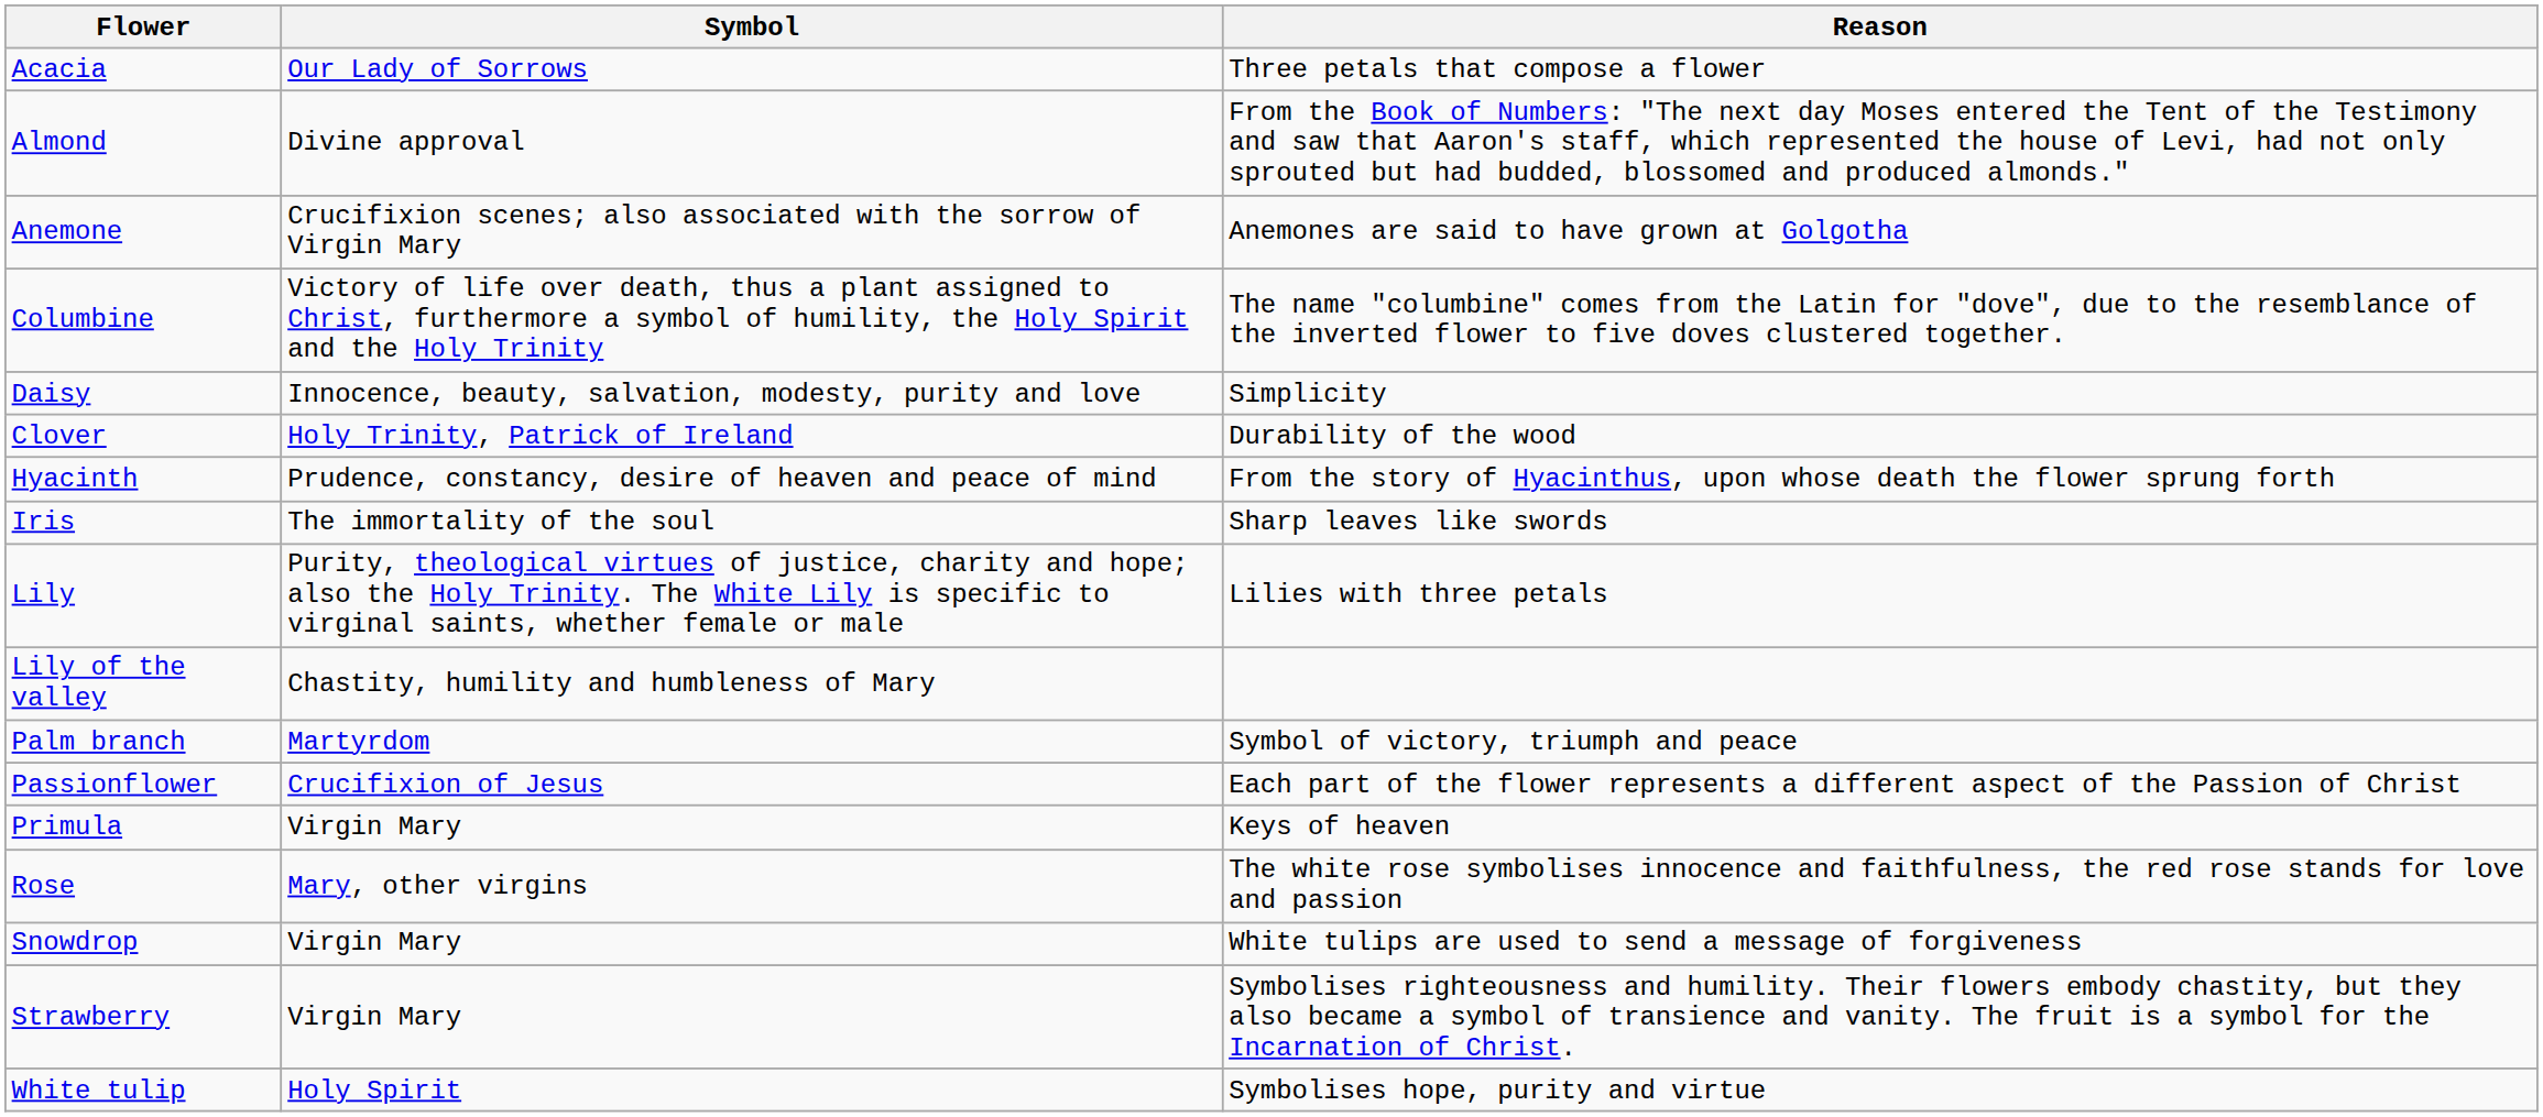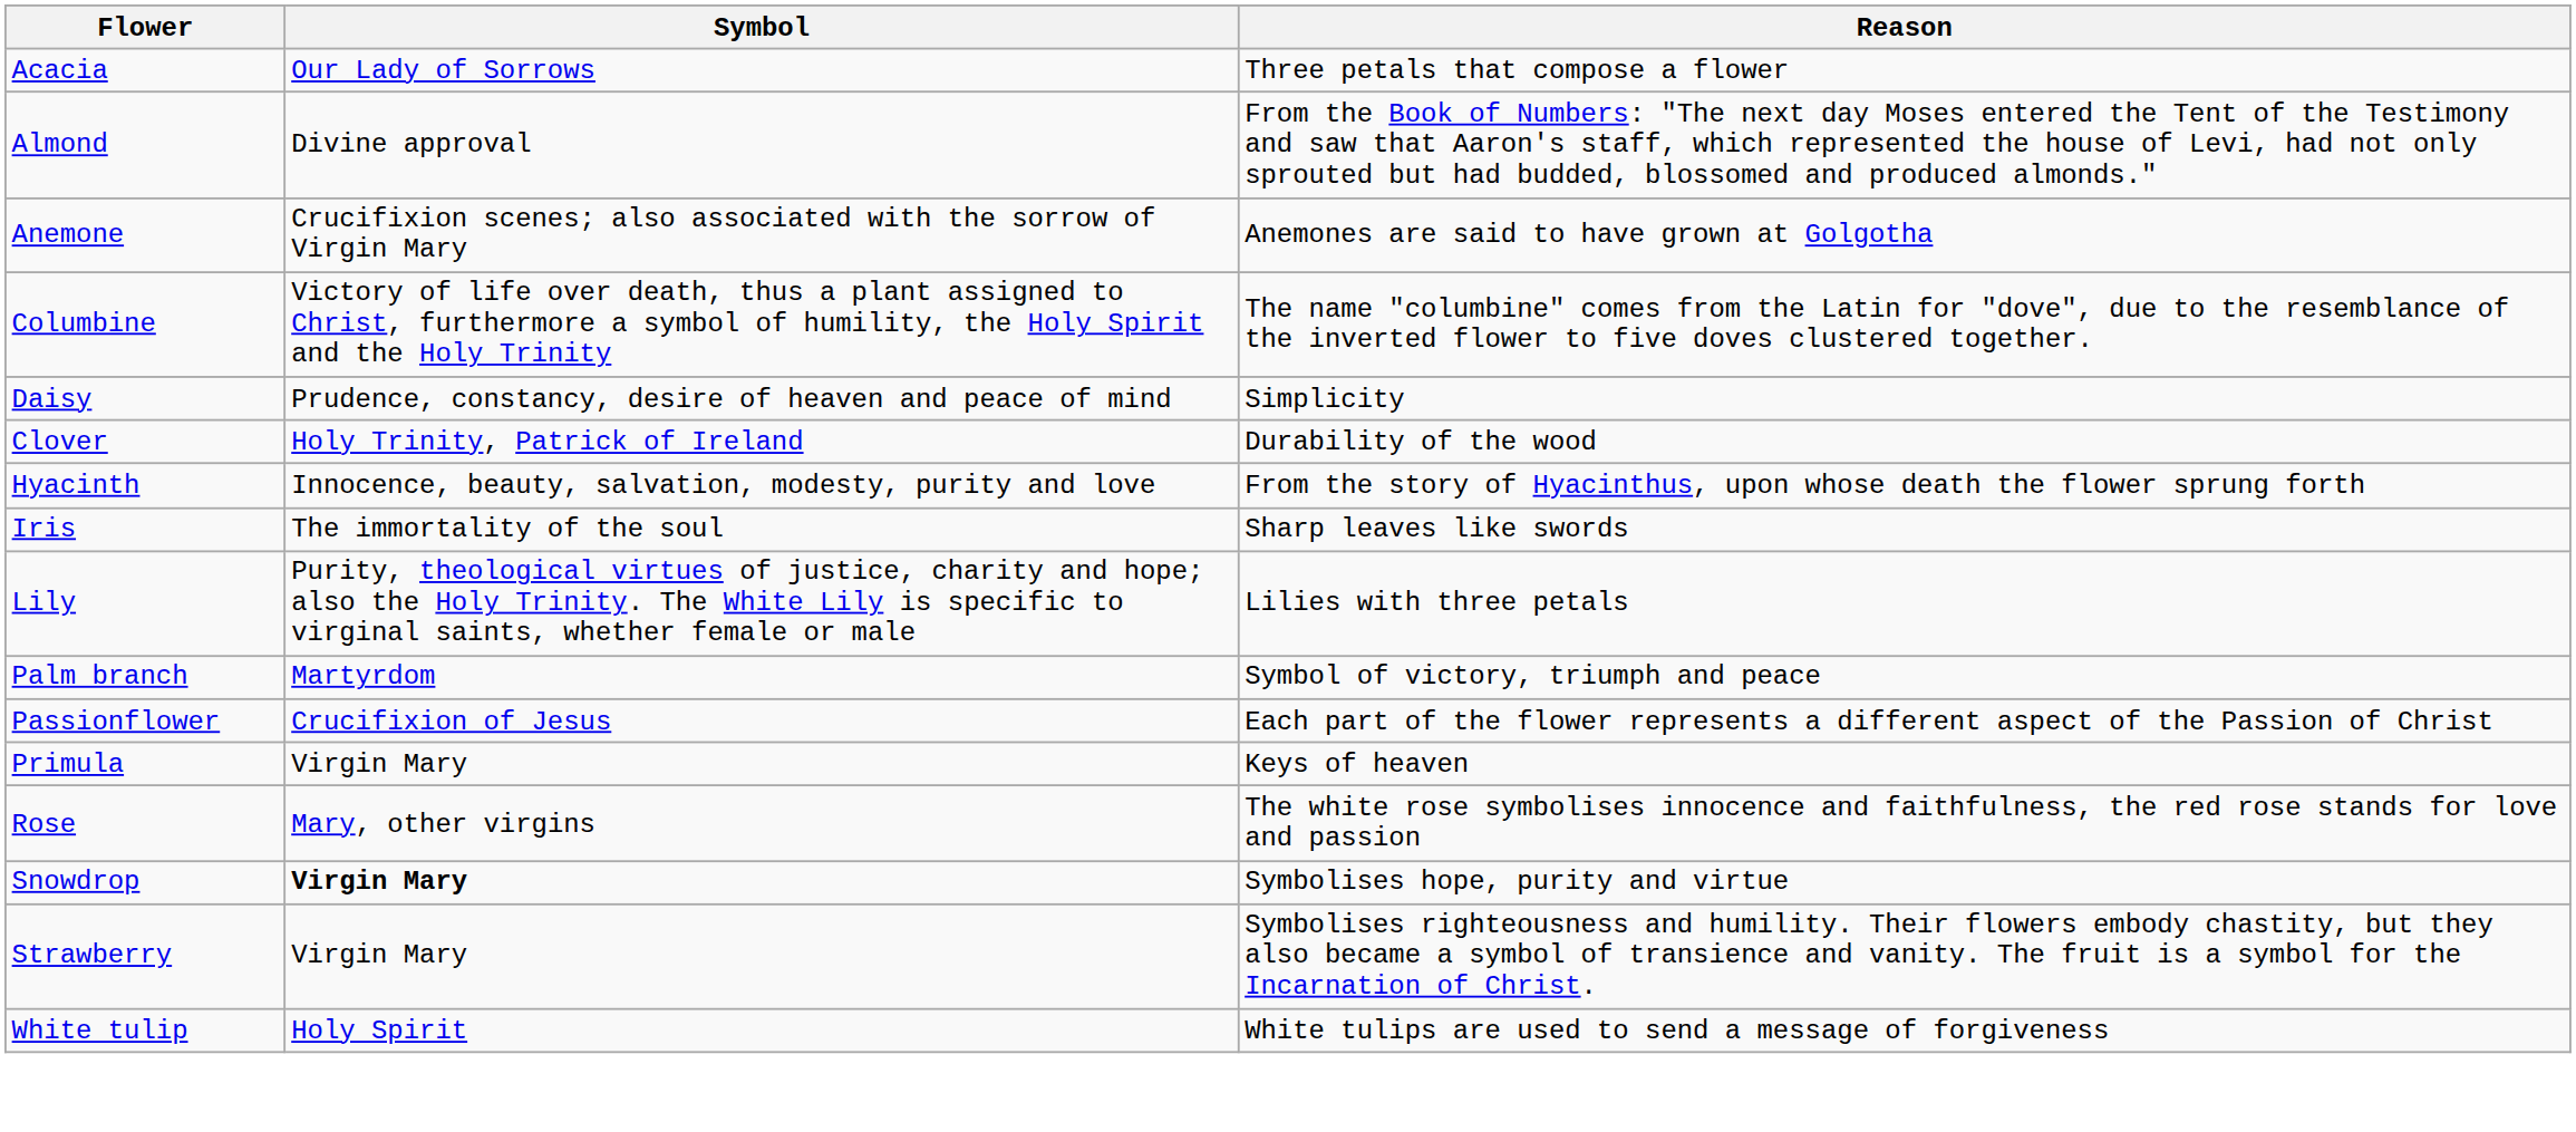 <table class="wikitable">
 <tr>
 <th scope="col" style="width: 10em;">Flower</th>
 <th scope="col">Symbol</th>
 <th scope="col">Reason</th>
 </tr>
 <tr>
 <td><a href='#'>Acacia</a></td>
 <td><a href='#'>Our Lady of Sorrows</a></td>
 <td>Three petals that compose a flower</td>
 </tr>
 <tr>
 <td><a href='#'>Almond</a></td>
 <td>Divine approval</td>
 <td>From the <a href='#'>Book of Numbers</a>: "The next day Moses entered the Tent of the Testimony and saw that Aaron's staff, which represented the house of Levi, had not only sprouted but had budded, blossomed and produced almonds."</td>
 </tr>
 <tr>
 <td><a href='#'>Anemone</a></td>
 <td>Crucifixion scenes; also associated with the sorrow of Virgin Mary</td>
 <td>Anemones are said to have grown at <a href='#'>Golgotha</a></td>
 </tr>
 <tr>
 <td><a href='#'>Columbine</a></td>
 <td>Victory of life over death, thus a plant assigned to <a href='#'>Christ</a>, furthermore a symbol of humility, the <a href='#'>Holy Spirit</a> and the <a href='#'>Holy Trinity</a></td>
 <td>The name "columbine" comes from the Latin for "dove", due to the resemblance of the inverted flower to five doves clustered together.</td>
 </tr>
 <tr>
 <td><a href='#'>Daisy</a></td>
-<td>Innocence, beauty, salvation, modesty, purity and love</td>
+<td>Prudence, constancy, desire of heaven and peace of mind</td>
 <td>Simplicity</td>
 </tr>
 <tr>
 <td><a href='#'>Clover</a></td>
 <td><a href='#'>Holy Trinity</a>, <a href='#'>Patrick of Ireland</a></td>
 <td>Durability of the wood</td>
 </tr>
 <tr>
 <td><a href='#'>Hyacinth</a></td>
-<td>Prudence, constancy, desire of heaven and peace of mind</td>
+<td>Innocence, beauty, salvation, modesty, purity and love</td>
 <td>From the story of <a href='#'>Hyacinthus</a>, upon whose death the flower sprung forth</td>
 </tr>
 <tr>
 <td><a href='#'>Iris</a></td>
 <td>The immortality of the soul</td>
 <td>Sharp leaves like swords</td>
 </tr>
 <tr>
 <td><a href='#'>Lily</a></td>
 <td>Purity, <a href='#'>theological virtues</a> of justice, charity and hope; also the <a href='#'>Holy Trinity</a>. The <a href='#'>White Lily</a> is specific to virginal saints, whether female or male</td>
 <td>Lilies with three petals</td>
-</tr>
-<tr>
-<td><a href='#'>Lily of the valley</a></td>
-<td>Chastity, humility and humbleness of Mary</td>
-<td></td>
 </tr>
 <tr>
 <td><a href='#'>Palm branch</a></td>
 <td><a href='#'>Martyrdom</a></td>
 <td>Symbol of victory, triumph and peace</td>
 </tr>
 <tr>
 <td><a href='#'>Passionflower</a></td>
 <td><a href='#'>Crucifixion of Jesus</a></td>
 <td>Each part of the flower represents a different aspect of the Passion of Christ</td>
 </tr>
 <tr>
 <td><a href='#'>Primula</a></td>
 <td>Virgin Mary</td>
 <td>Keys of heaven</td>
 </tr>
 <tr>
 <td><a href='#'>Rose</a></td>
 <td><a href='#'>Mary</a>, other virgins</td>
 <td>The white rose symbolises innocence and faithfulness, the red rose stands for love and passion</td>
 </tr>
 <tr>
 <td><a href='#'>Snowdrop</a></td>
-<td>Virgin Mary</td>
-<td>White tulips are used to send a message of forgiveness</td>
+<td><strong>Virgin Mary</strong></td>
+<td>Symbolises hope, purity and virtue</td>
 </tr>
 <tr>
 <td><a href='#'>Strawberry</a></td>
 <td>Virgin Mary</td>
 <td>Symbolises righteousness and humility. Their flowers embody chastity, but they also became a symbol of transience and vanity. The fruit is a symbol for the <a href='#'>Incarnation of Christ</a>.</td>
 </tr>
 <tr>
 <td><a href='#'>White tulip</a></td>
 <td><a href='#'>Holy Spirit</a></td>
-<td>Symbolises hope, purity and virtue</td>
+<td>White tulips are used to send a message of forgiveness</td>
 </tr>
 </table>
